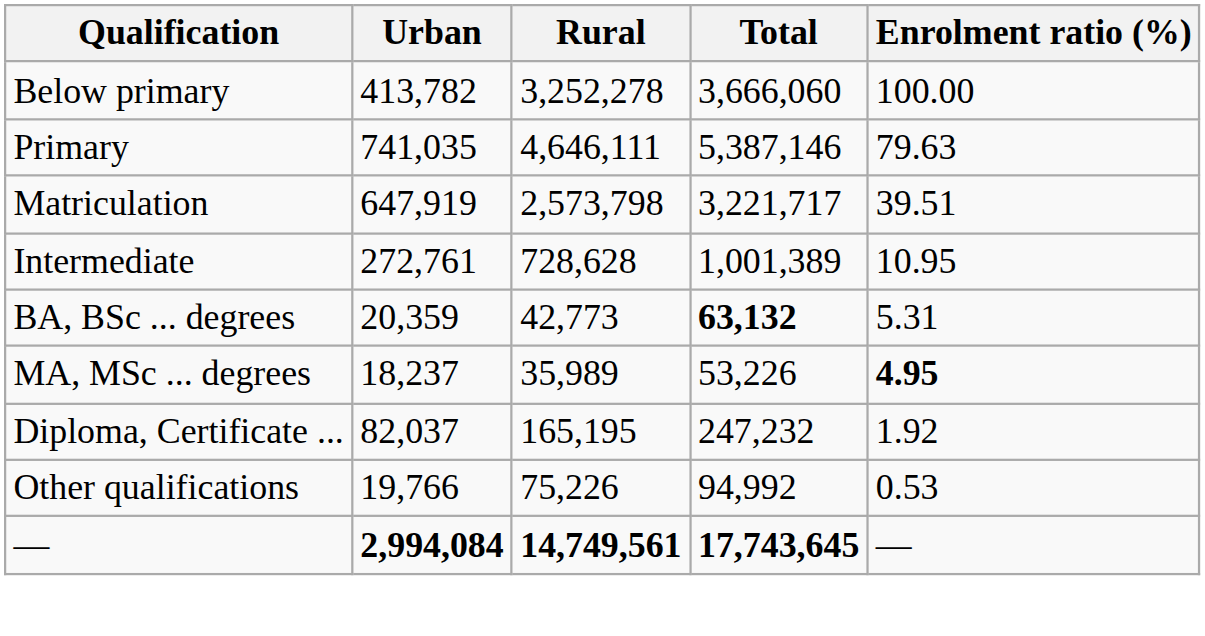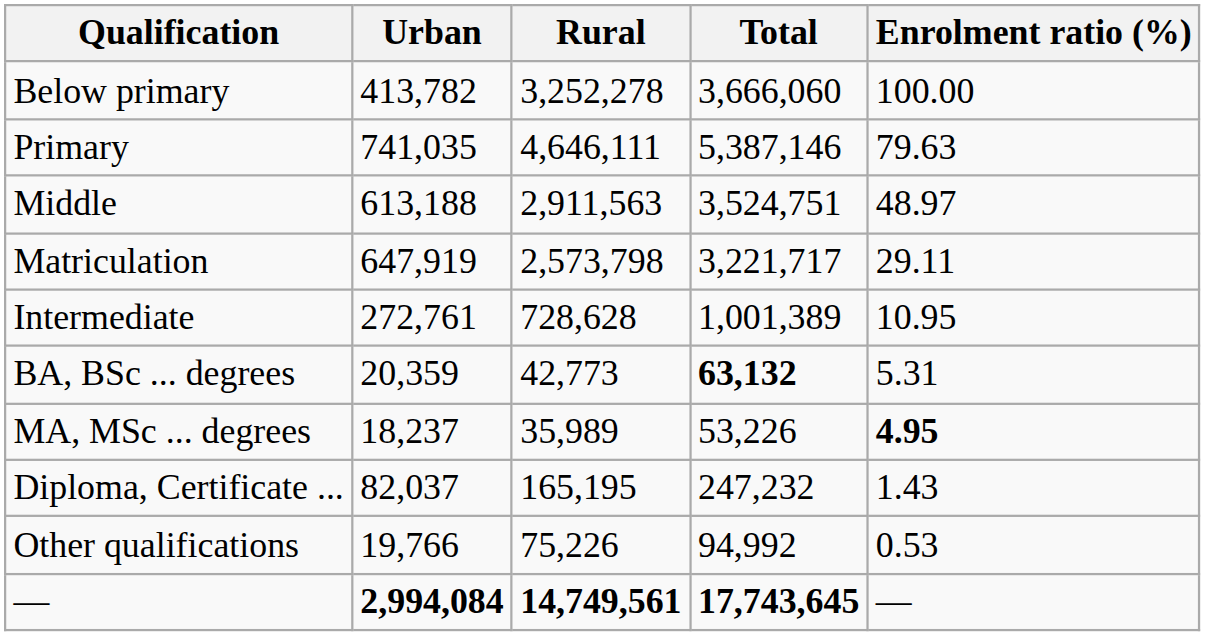 <table class="sortable wikitable">
 <tr>
 <th>Qualification</th>
 <th>Urban</th>
 <th>Rural</th>
 <th>Total</th>
 <th>Enrolment ratio (%)</th>
 </tr>
 <tr>
 <td>Below primary</td>
 <td>413,782</td>
 <td>3,252,278</td>
 <td>3,666,060</td>
 <td>100.00</td>
 </tr>
 <tr>
 <td>Primary</td>
 <td>741,035</td>
 <td>4,646,111</td>
 <td>5,387,146</td>
 <td>79.63</td>
 </tr>
 <tr>
+<td>Middle</td>
+<td>613,188</td>
+<td>2,911,563</td>
+<td>3,524,751</td>
+<td>48.97</td>
+</tr>
+<tr>
 <td>Matriculation</td>
 <td>647,919</td>
 <td>2,573,798</td>
 <td>3,221,717</td>
-<td>39.51</td>
+<td>29.11</td>
 </tr>
 <tr>
 <td>Intermediate</td>
 <td>272,761</td>
 <td>728,628</td>
 <td>1,001,389</td>
 <td>10.95</td>
 </tr>
 <tr>
 <td>BA, BSc ... degrees</td>
 <td>20,359</td>
 <td>42,773</td>
 <td><strong>63,132</strong></td>
 <td>5.31</td>
 </tr>
 <tr>
 <td>MA, MSc ... degrees</td>
 <td>18,237</td>
 <td>35,989</td>
 <td>53,226</td>
 <td><strong>4.95</strong></td>
 </tr>
 <tr>
 <td>Diploma, Certificate ...</td>
 <td>82,037</td>
 <td>165,195</td>
 <td>247,232</td>
-<td>1.92</td>
+<td>1.43</td>
 </tr>
 <tr>
 <td>Other qualifications</td>
 <td>19,766</td>
 <td>75,226</td>
 <td>94,992</td>
 <td>0.53</td>
 </tr>
 <tr>
 <td>—</td>
 <td><strong>2,994,084</strong></td>
 <td><strong>14,749,561</strong></td>
 <td><strong>17,743,645</strong></td>
 <td>—</td>
 </tr>
 </table>
